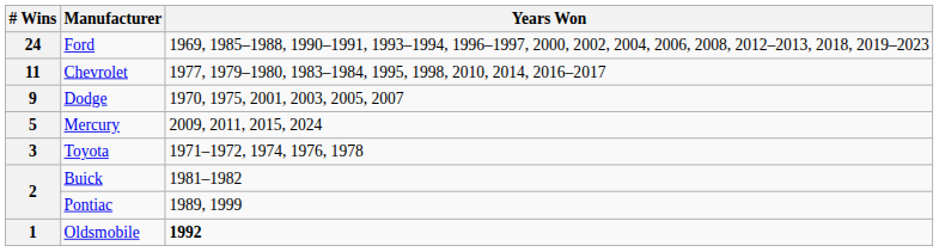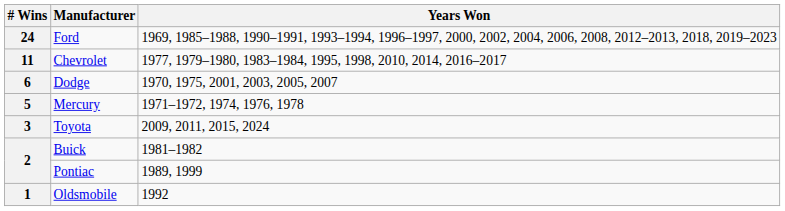 <table class="wikitable" style="font-size: 95%;">
 <tr>
 <th># Wins</th>
 <th>Manufacturer</th>
 <th>Years Won</th>
 </tr>
 <tr>
 <th>24</th>
 <td><a href='#'>Ford</a></td>
 <td>1969, 1985–1988, 1990–1991, 1993–1994, 1996–1997, 2000, 2002, 2004, 2006, 2008, 2012–2013, 2018, 2019–2023</td>
 </tr>
 <tr>
 <th>11</th>
 <td><a href='#'>Chevrolet</a></td>
 <td>1977, 1979–1980, 1983–1984, 1995, 1998, 2010, 2014, 2016–2017</td>
 </tr>
 <tr>
-<th>9</th>
+<th>6</th>
 <td><a href='#'>Dodge</a></td>
 <td>1970, 1975, 2001, 2003, 2005, 2007</td>
 </tr>
 <tr>
 <th>5</th>
 <td><a href='#'>Mercury</a></td>
-<td>2009, 2011, 2015, 2024</td>
+<td>1971–1972, 1974, 1976, 1978</td>
 </tr>
 <tr>
 <th>3</th>
 <td><a href='#'>Toyota</a></td>
-<td>1971–1972, 1974, 1976, 1978</td>
+<td>2009, 2011, 2015, 2024</td>
 </tr>
 <tr>
 <th rowspan="2">2</th>
 <td><a href='#'>Buick</a></td>
 <td>1981–1982</td>
 </tr>
 <tr>
 <td><a href='#'>Pontiac</a></td>
 <td>1989, 1999</td>
 </tr>
 <tr>
 <th>1</th>
 <td><a href='#'>Oldsmobile</a></td>
-<td><strong>1992</strong></td>
+<td>1992</td>
 </tr>
 </table>
